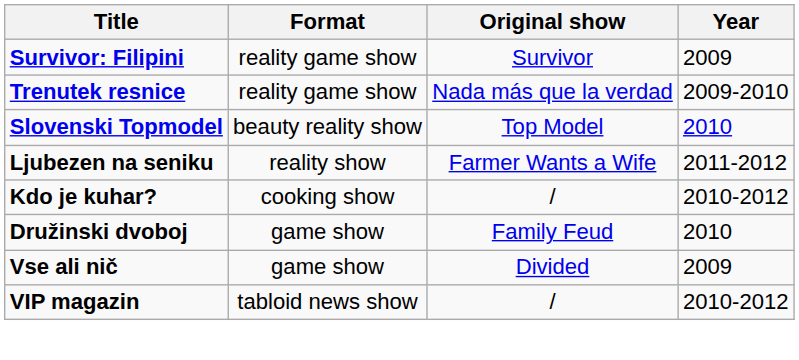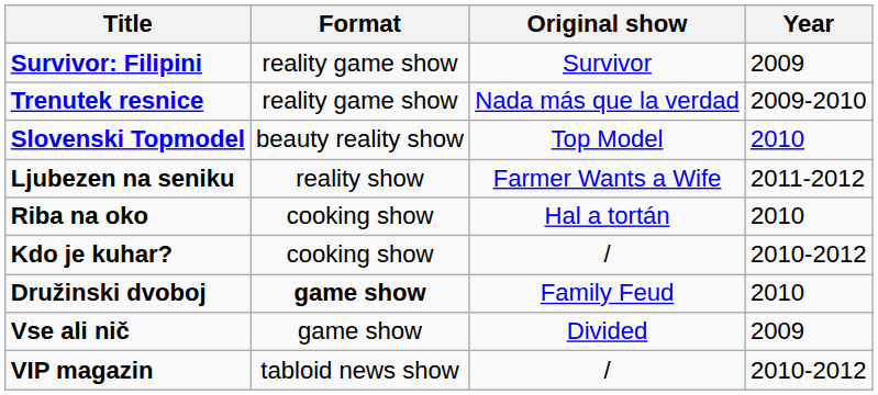 <table class="wikitable">
 <tr>
 <th>Title</th>
 <th>Format</th>
 <th>Original show</th>
 <th>Year</th>
 </tr>
 <tr>
 <td><strong><a href='#'>Survivor: Filipini</a></strong></td>
 <td align=center>reality game show</td>
 <td align=center><a href='#'>Survivor</a></td>
 <td>2009</td>
 </tr>
 <tr>
 <td><strong><a href='#'>Trenutek resnice</a></strong></td>
 <td align=center>reality game show</td>
 <td align=center><a href='#'>Nada más que la verdad</a></td>
 <td>2009-2010</td>
 </tr>
 <tr>
 <td><strong><a href='#'>Slovenski Topmodel</a></strong></td>
 <td align=center>beauty reality show</td>
 <td align=center><a href='#'>Top Model</a></td>
 <td><a href='#'>2010</a></td>
 </tr>
 <tr>
 <td><strong>Ljubezen na seniku</strong></td>
 <td align=center>reality show</td>
 <td align=center><a href='#'>Farmer Wants a Wife</a></td>
 <td>2011-2012</td>
 </tr>
 <tr>
+<td><strong>Riba na oko</strong></td>
+<td align=center>cooking show</td>
+<td align=center><a href='#'>Hal a tortán</a></td>
+<td>2010</td>
+</tr>
+<tr>
 <td><strong>Kdo je kuhar?</strong></td>
 <td align=center>cooking show</td>
 <td align=center>/</td>
 <td>2010-2012</td>
 </tr>
 <tr>
 <td><strong>Družinski dvoboj</strong></td>
-<td align=center>game show</td>
+<td align=center><strong>game show</strong></td>
 <td align=center><a href='#'>Family Feud</a></td>
 <td>2010</td>
 </tr>
 <tr>
 <td><strong>Vse ali nič</strong></td>
 <td align=center>game show</td>
 <td align=center><a href='#'>Divided</a></td>
 <td>2009</td>
 </tr>
 <tr>
 <td><strong>VIP magazin</strong></td>
 <td align=center>tabloid news show</td>
 <td align=center>/</td>
 <td>2010-2012</td>
 </tr>
 </table>
